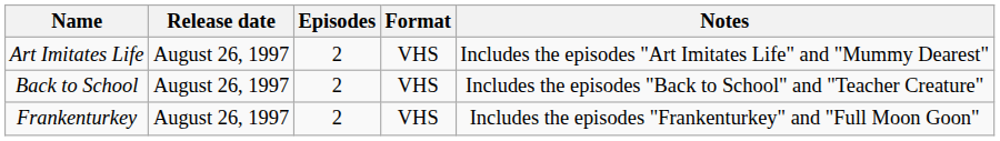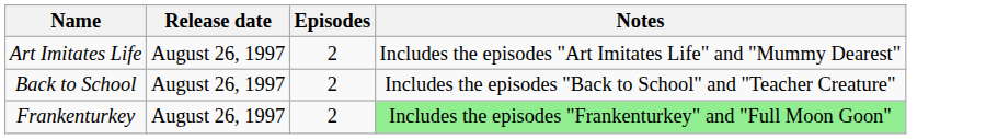 <table class="wikitable plainrowheaders" style="text-align:center;">
 <tr>
 <th scope="col">Name</th>
 <th scope="col">Release date</th>
 <th scope="col">Episodes</th>
-<th scope="col">Format</th>
 <th scope="col">Notes</th>
 </tr>
 <tr>
 <td scope="row"><em>Art Imitates Life</em></td>
 <td>August 26, 1997</td>
 <td>2</td>
-<td>VHS</td>
 <td>Includes the episodes "Art Imitates Life" and "Mummy Dearest"</td>
 </tr>
 <tr>
 <td scope="row"><em>Back to School</em></td>
 <td>August 26, 1997</td>
 <td>2</td>
-<td>VHS</td>
 <td>Includes the episodes "Back to School" and "Teacher Creature"</td>
 </tr>
 <tr>
 <td scope="row"><em>Frankenturkey</em></td>
 <td>August 26, 1997</td>
 <td>2</td>
-<td>VHS</td>
-<td>Includes the episodes "Frankenturkey" and "Full Moon Goon"</td>
+<td style="background: lightgreen;">Includes the episodes "Frankenturkey" and "Full Moon Goon"</td>
 </tr>
 </table>
